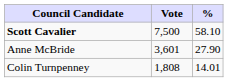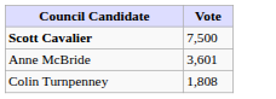 <table class="wikitable sortable">
 <tr>
 <th style="background:#ddf; width:200px;">Council Candidate</th>
 <th style="background:#ddf; width:50px;">Vote</th>
-<th style="background:#ddf; width:30px;">%</th>
 </tr>
 <tr>
 <td><strong>Scott Cavalier</strong></td>
 <td>7,500</td>
-<td>58.10</td>
 </tr>
 <tr>
 <td>Anne McBride</td>
 <td>3,601</td>
-<td>27.90</td>
 </tr>
 <tr>
 <td>Colin Turnpenney</td>
 <td>1,808</td>
-<td>14.01</td>
 </tr>
 </table>
